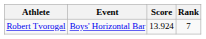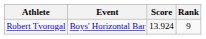 <table class="wikitable" border="1" style="font-size:90%">
 <tr>
 <th>Athlete</th>
 <th>Event</th>
 <th>Score</th>
 <th>Rank</th>
 </tr>
 <tr>
 <td rowspan=1><a href='#'>Robert Tvorogal</a></td>
 <td><a href='#'>Boys' Horizontal Bar</a></td>
 <td align=center>13.924</td>
-<td align=center>7</td>
+<td align=center>9</td>
 </tr>
 </table>
